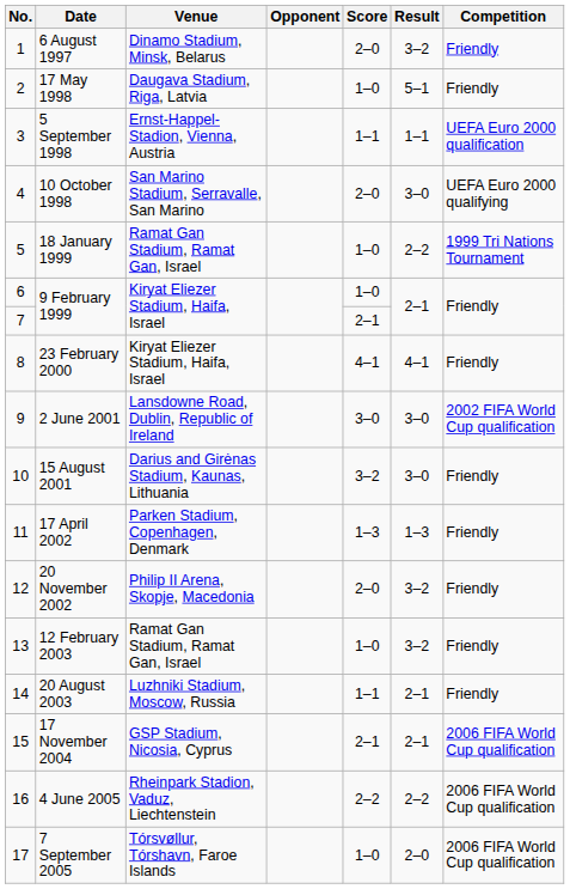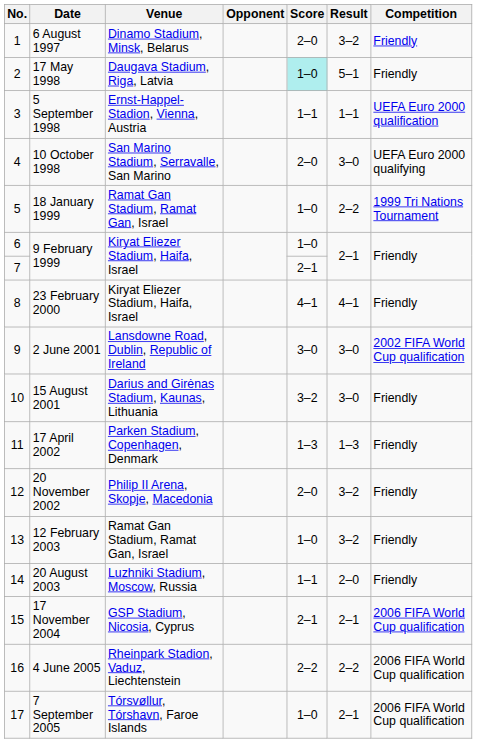 <table class="wikitable sortable">
 <tr>
 <th scope="col">No.</th>
 <th scope="col">Date</th>
 <th scope="col">Venue</th>
 <th scope="col">Opponent</th>
 <th scope="col">Score</th>
 <th scope="col">Result</th>
 <th scope="col">Competition</th>
 </tr>
 <tr>
 <td align="center">1</td>
 <td>6 August 1997</td>
 <td><a href='#'>Dinamo Stadium</a>, <a href='#'>Minsk</a>, Belarus</td>
 <td></td>
 <td align="center">2–0</td>
 <td align="center">3–2</td>
 <td><a href='#'>Friendly</a></td>
 </tr>
 <tr>
 <td align="center">2</td>
 <td>17 May 1998</td>
 <td><a href='#'>Daugava Stadium</a>, <a href='#'>Riga</a>, Latvia</td>
 <td></td>
-<td align="center">1–0</td>
+<td align="center" style="background: paleturquoise;">1–0</td>
 <td align="center">5–1</td>
 <td>Friendly</td>
 </tr>
 <tr>
 <td align="center">3</td>
 <td>5 September 1998</td>
 <td><a href='#'>Ernst-Happel-Stadion</a>, <a href='#'>Vienna</a>, Austria</td>
 <td></td>
 <td align="center">1–1</td>
 <td align="center">1–1</td>
 <td><a href='#'>UEFA Euro 2000 qualification</a></td>
 </tr>
 <tr>
 <td align="center">4</td>
 <td>10 October 1998</td>
 <td><a href='#'>San Marino Stadium</a>, <a href='#'>Serravalle</a>, San Marino</td>
 <td></td>
 <td align="center">2–0</td>
 <td align="center">3–0</td>
 <td>UEFA Euro 2000 qualifying</td>
 </tr>
 <tr>
 <td align="center">5</td>
 <td>18 January 1999</td>
 <td><a href='#'>Ramat Gan Stadium</a>, <a href='#'>Ramat Gan</a>, Israel</td>
 <td></td>
 <td align="center">1–0</td>
 <td align="center">2–2</td>
 <td><a href='#'>1999 Tri Nations Tournament</a></td>
 </tr>
 <tr>
 <td align="center">6</td>
 <td rowspan="2">9 February 1999</td>
 <td rowspan="2"><a href='#'>Kiryat Eliezer Stadium</a>, <a href='#'>Haifa</a>, Israel</td>
 <td rowspan="2"></td>
 <td align="center">1–0</td>
 <td rowspan="2" style="text-align:center">2–1</td>
 <td rowspan="2">Friendly</td>
 </tr>
 <tr>
 <td align="center">7</td>
 <td align="center">2–1</td>
 </tr>
 <tr>
 <td align="center">8</td>
 <td>23 February 2000</td>
 <td>Kiryat Eliezer Stadium, Haifa, Israel</td>
 <td></td>
 <td align="center">4–1</td>
 <td align="center">4–1</td>
 <td>Friendly</td>
 </tr>
 <tr>
 <td align="center">9</td>
 <td>2 June 2001</td>
 <td><a href='#'>Lansdowne Road</a>, <a href='#'>Dublin</a>, <a href='#'>Republic of Ireland</a></td>
 <td></td>
 <td align="center">3–0</td>
 <td align="center">3–0</td>
 <td><a href='#'>2002 FIFA World Cup qualification</a></td>
 </tr>
 <tr>
 <td align="center">10</td>
 <td>15 August 2001</td>
 <td><a href='#'>Darius and Girėnas Stadium</a>, <a href='#'>Kaunas</a>, Lithuania</td>
 <td></td>
 <td align="center">3–2</td>
 <td align="center">3–0</td>
 <td>Friendly</td>
 </tr>
 <tr>
 <td align="center">11</td>
 <td>17 April 2002</td>
 <td><a href='#'>Parken Stadium</a>, <a href='#'>Copenhagen</a>, Denmark</td>
 <td></td>
 <td align="center">1–3</td>
 <td align="center">1–3</td>
 <td>Friendly</td>
 </tr>
 <tr>
 <td align="center">12</td>
 <td>20 November 2002</td>
 <td><a href='#'>Philip II Arena</a>, <a href='#'>Skopje</a>, <a href='#'>Macedonia</a></td>
 <td></td>
 <td align="center">2–0</td>
 <td align="center">3–2</td>
 <td>Friendly</td>
 </tr>
 <tr>
 <td align="center">13</td>
 <td>12 February 2003</td>
 <td>Ramat Gan Stadium, Ramat Gan, Israel</td>
 <td></td>
 <td align="center">1–0</td>
 <td align="center">3–2</td>
 <td>Friendly</td>
 </tr>
 <tr>
 <td align="center">14</td>
 <td>20 August 2003</td>
 <td><a href='#'>Luzhniki Stadium</a>, <a href='#'>Moscow</a>, Russia</td>
 <td></td>
 <td align="center">1–1</td>
-<td align="center">2–1</td>
+<td align="center">2–0</td>
 <td>Friendly</td>
 </tr>
 <tr>
 <td align="center">15</td>
 <td>17 November 2004</td>
 <td><a href='#'>GSP Stadium</a>, <a href='#'>Nicosia</a>, Cyprus</td>
 <td></td>
 <td align="center">2–1</td>
 <td align="center">2–1</td>
 <td><a href='#'>2006 FIFA World Cup qualification</a></td>
 </tr>
 <tr>
 <td align="center">16</td>
 <td>4 June 2005</td>
 <td><a href='#'>Rheinpark Stadion</a>, <a href='#'>Vaduz</a>, Liechtenstein</td>
 <td></td>
 <td align="center">2–2</td>
 <td align="center">2–2</td>
 <td>2006 FIFA World Cup qualification</td>
 </tr>
 <tr>
 <td align="center">17</td>
 <td>7 September 2005</td>
 <td><a href='#'>Tórsvøllur</a>, <a href='#'>Tórshavn</a>, Faroe Islands</td>
 <td></td>
 <td align="center">1–0</td>
-<td align="center">2–0</td>
+<td align="center">2–1</td>
 <td>2006 FIFA World Cup qualification</td>
 </tr>
 </table>
